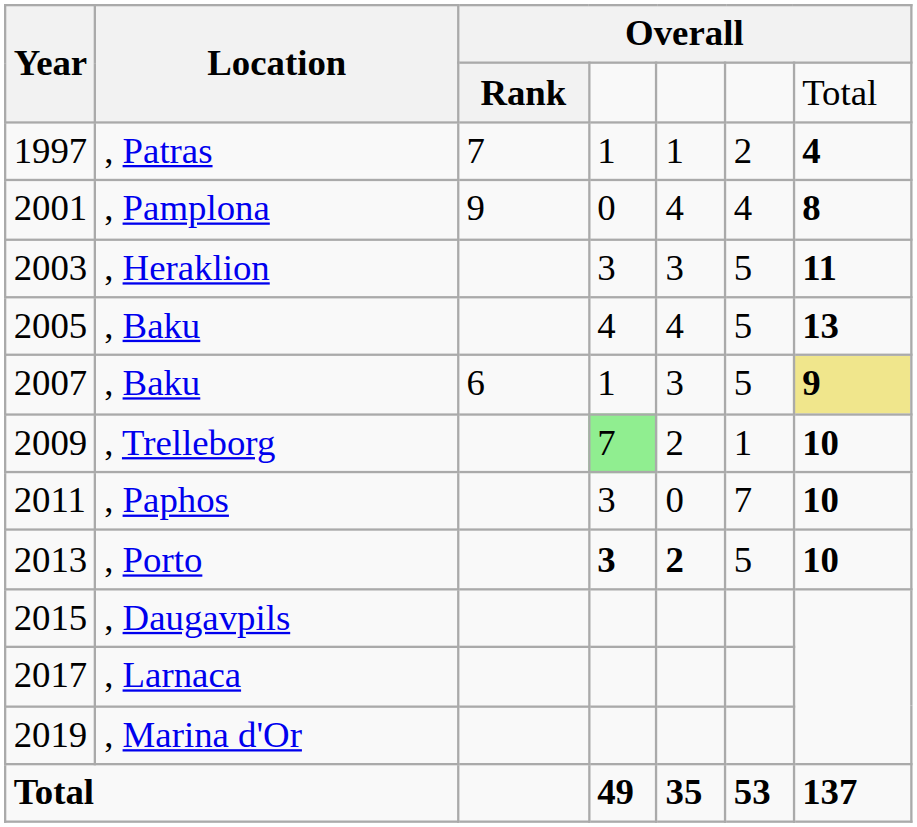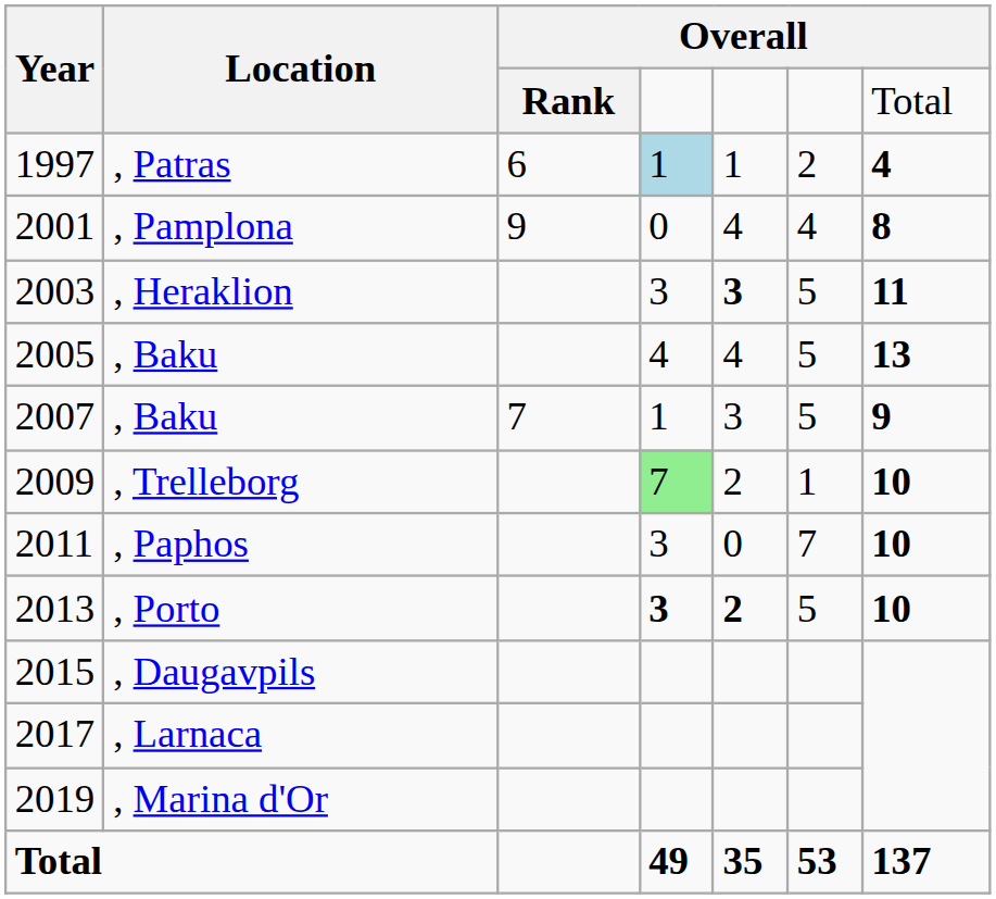 <table class="wikitable">
 <tr>
 <th rowspan=2 width="10%">Year</th>
 <th rowspan=2 width="40%">Location</th>
 <th colspan=5>Overall</th>
 </tr>
 <tr>
 <th>Rank</th>
 <td></td>
 <td></td>
 <td></td>
 <td>Total</td>
 </tr>
 <tr>
 <td>1997</td>
 <td>, <a href='#'>Patras</a></td>
-<td>7</td>
-<td>1</td>
+<td>6</td>
+<td style="background: lightblue;">1</td>
 <td>1</td>
 <td>2</td>
 <td><strong>4</strong></td>
 </tr>
 <tr>
 <td>2001</td>
 <td>, <a href='#'>Pamplona</a></td>
 <td>9</td>
 <td>0</td>
 <td>4</td>
 <td>4</td>
 <td><strong>8</strong></td>
 </tr>
 <tr>
 <td>2003</td>
 <td>, <a href='#'>Heraklion</a></td>
 <td></td>
 <td>3</td>
-<td>3</td>
+<td><strong>3</strong></td>
 <td>5</td>
 <td><strong>11</strong></td>
 </tr>
 <tr>
 <td>2005</td>
 <td>, <a href='#'>Baku</a></td>
 <td></td>
 <td>4</td>
 <td>4</td>
 <td>5</td>
 <td><strong>13</strong></td>
 </tr>
 <tr>
 <td>2007</td>
 <td>, <a href='#'>Baku</a></td>
-<td>6</td>
+<td>7</td>
 <td>1</td>
 <td>3</td>
 <td>5</td>
-<td style="background: khaki;"><strong>9</strong></td>
+<td><strong>9</strong></td>
 </tr>
 <tr>
 <td>2009</td>
 <td>, <a href='#'>Trelleborg</a></td>
 <td></td>
 <td style="background: lightgreen;">7</td>
 <td>2</td>
 <td>1</td>
 <td><strong>10</strong></td>
 </tr>
 <tr>
 <td>2011</td>
 <td>, <a href='#'>Paphos</a></td>
 <td></td>
 <td>3</td>
 <td>0</td>
 <td>7</td>
 <td><strong>10</strong></td>
 </tr>
 <tr>
 <td>2013</td>
 <td>, <a href='#'>Porto</a></td>
 <td></td>
 <td><strong>3</strong></td>
 <td><strong>2</strong></td>
 <td>5</td>
 <td><strong>10</strong></td>
 </tr>
 <tr>
 <td>2015</td>
 <td>, <a href='#'>Daugavpils</a></td>
 <td></td>
 <td></td>
 <td></td>
 <td></td>
 </tr>
 <tr>
 <td>2017</td>
 <td>, <a href='#'>Larnaca</a></td>
 <td></td>
 <td></td>
 <td></td>
 <td></td>
 </tr>
 <tr>
 <td>2019</td>
 <td>, <a href='#'>Marina d'Or</a></td>
 <td></td>
 <td></td>
 <td></td>
 <td></td>
 </tr>
 <tr>
 <td colspan=2><strong>Total</strong></td>
 <td></td>
 <td><strong>49</strong></td>
 <td><strong>35</strong></td>
 <td><strong>53</strong></td>
 <td><strong>137</strong></td>
 </tr>
 </table>
